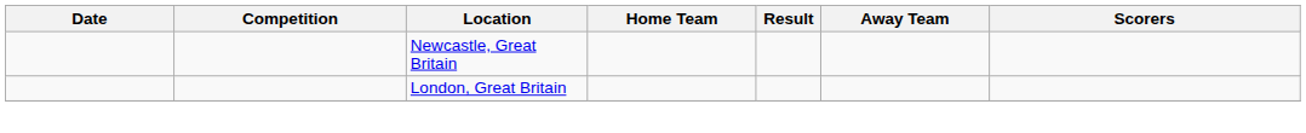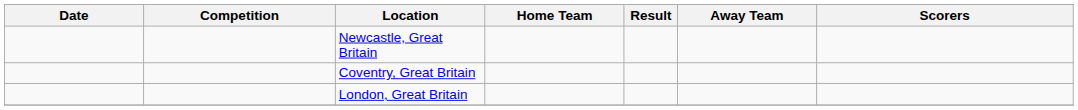 <table class="wikitable" width=90% style="font-size: 90%">
 <tr>
 <th width=13%>Date</th>
 <th width=18%>Competition</th>
 <th width=14%>Location</th>
 <th width=13%>Home Team</th>
 <th width=5%>Result</th>
 <th width=13%>Away Team</th>
 <th width=24%>Scorers</th>
 </tr>
 <tr>
 <td></td>
 <td></td>
 <td><a href='#'>Newcastle, Great Britain</a></td>
 <td></td>
 <td></td>
 <td></td>
 <td></td>
 </tr>
 <tr>
 <td></td>
 <td></td>
+<td><a href='#'>Coventry, Great Britain</a></td>
+<td></td>
+<td></td>
+<td></td>
+<td></td>
+</tr>
+<tr>
+<td></td>
+<td></td>
 <td><a href='#'>London, Great Britain</a></td>
 <td></td>
 <td></td>
 <td></td>
 <td></td>
 </tr>
 <tr>
 </tr>
 </table>
